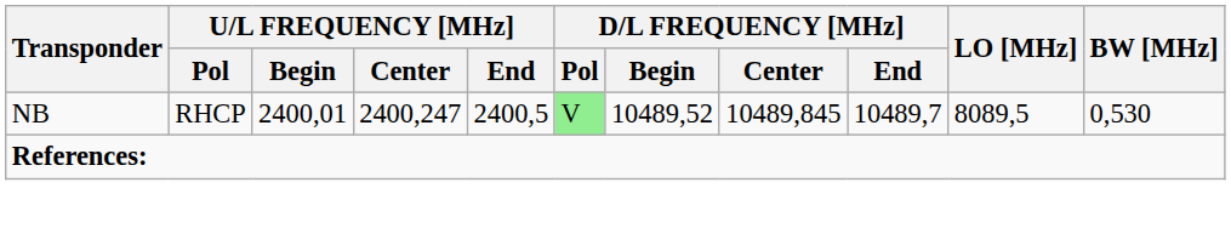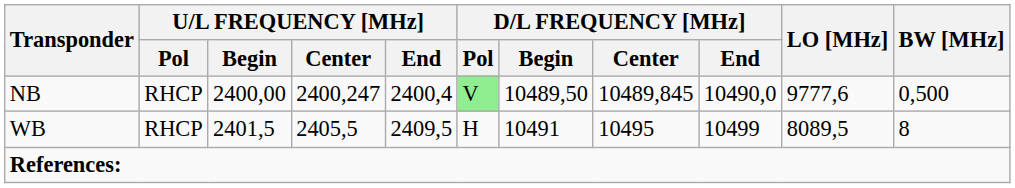 <table class="wikitable">
 <tr>
 <th rowspan=2>Transponder</th>
 <th colspan=4>U/L FREQUENCY [MHz]</th>
 <th colspan=4>D/L FREQUENCY [MHz]</th>
 <th rowspan=2>LO [MHz]</th>
 <th rowspan=2>BW [MHz]</th>
 </tr>
 <tr>
 <th>Pol</th>
 <th>Begin</th>
 <th>Center</th>
 <th>End</th>
 <th>Pol</th>
 <th>Begin</th>
 <th>Center</th>
 <th>End</th>
 </tr>
 <tr>
 <td>NB</td>
 <td>RHCP</td>
-<td>2400,01</td>
+<td>2400,00</td>
 <td>2400,247</td>
-<td>2400,5</td>
+<td>2400,4</td>
 <td style="background: lightgreen;">V</td>
-<td>10489,52</td>
+<td>10489,50</td>
 <td>10489,845</td>
-<td>10489,7</td>
+<td>10490,0</td>
+<td>9777,6</td>
+<td>0,500</td>
+</tr>
+<tr>
+<td>WB</td>
+<td>RHCP</td>
+<td>2401,5</td>
+<td>2405,5</td>
+<td>2409,5</td>
+<td>H</td>
+<td>10491</td>
+<td>10495</td>
+<td>10499</td>
 <td>8089,5</td>
-<td>0,530</td>
+<td>8</td>
 </tr>
 <tr>
 <td colspan="11"><strong>References:</strong> </td>
 </tr>
 </table>
